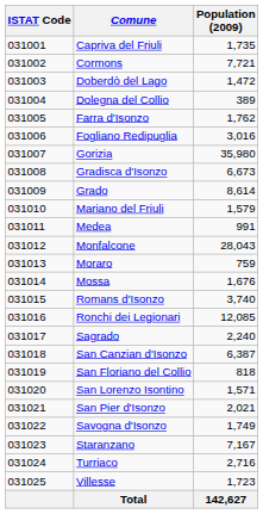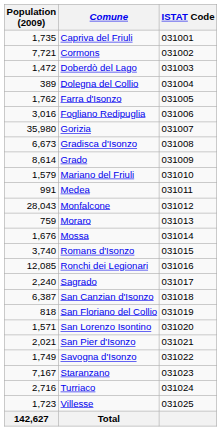 <table class="wikitable sortable">
 <tr>
+<th>Population <br>(2009)</th>
+<th><em><a href='#'>Comune</a></em></th>
 <th><a href='#'>ISTAT</a> Code</th>
-<th><em><a href='#'>Comune</a></em></th>
-<th>Population <br>(2009)</th>
 </tr>
 <tr>
+<td align=right>1,735</td>
+<td><a href='#'>Capriva del Friuli</a></td>
 <td>031001</td>
-<td><a href='#'>Capriva del Friuli</a></td>
-<td align=right>1,735</td>
 </tr>
 <tr>
+<td align=right>7,721</td>
+<td><a href='#'>Cormons</a></td>
 <td>031002</td>
-<td><a href='#'>Cormons</a></td>
-<td align=right>7,721</td>
 </tr>
 <tr>
+<td align=right>1,472</td>
+<td><a href='#'>Doberdò del Lago</a></td>
 <td>031003</td>
-<td><a href='#'>Doberdò del Lago</a></td>
-<td align=right>1,472</td>
 </tr>
 <tr>
+<td align=right>389</td>
+<td><a href='#'>Dolegna del Collio</a></td>
 <td>031004</td>
-<td><a href='#'>Dolegna del Collio</a></td>
-<td align=right>389</td>
 </tr>
 <tr>
+<td align=right>1,762</td>
+<td><a href='#'>Farra d'Isonzo</a></td>
 <td>031005</td>
-<td><a href='#'>Farra d'Isonzo</a></td>
-<td align=right>1,762</td>
 </tr>
 <tr>
+<td align=right>3,016</td>
+<td><a href='#'>Fogliano Redipuglia</a></td>
 <td>031006</td>
-<td><a href='#'>Fogliano Redipuglia</a></td>
-<td align=right>3,016</td>
 </tr>
 <tr>
+<td align=right>35,980</td>
+<td><a href='#'>Gorizia</a></td>
 <td>031007</td>
-<td><a href='#'>Gorizia</a></td>
-<td align=right>35,980</td>
 </tr>
 <tr>
+<td align=right>6,673</td>
+<td><a href='#'>Gradisca d'Isonzo</a></td>
 <td>031008</td>
-<td><a href='#'>Gradisca d'Isonzo</a></td>
-<td align=right>6,673</td>
 </tr>
 <tr>
+<td align=right>8,614</td>
+<td><a href='#'>Grado</a></td>
 <td>031009</td>
-<td><a href='#'>Grado</a></td>
-<td align=right>8,614</td>
 </tr>
 <tr>
+<td align=right>1,579</td>
+<td><a href='#'>Mariano del Friuli</a></td>
 <td>031010</td>
-<td><a href='#'>Mariano del Friuli</a></td>
-<td align=right>1,579</td>
 </tr>
 <tr>
+<td align=right>991</td>
+<td><a href='#'>Medea</a></td>
 <td>031011</td>
-<td><a href='#'>Medea</a></td>
-<td align=right>991</td>
 </tr>
 <tr>
+<td align=right>28,043</td>
+<td><a href='#'>Monfalcone</a></td>
 <td>031012</td>
-<td><a href='#'>Monfalcone</a></td>
-<td align=right>28,043</td>
 </tr>
 <tr>
+<td align=right>759</td>
+<td><a href='#'>Moraro</a></td>
 <td>031013</td>
-<td><a href='#'>Moraro</a></td>
-<td align=right>759</td>
 </tr>
 <tr>
+<td align=right>1,676</td>
+<td><a href='#'>Mossa</a></td>
 <td>031014</td>
-<td><a href='#'>Mossa</a></td>
-<td align=right>1,676</td>
 </tr>
 <tr>
+<td align=right>3,740</td>
+<td><a href='#'>Romans d'Isonzo</a></td>
 <td>031015</td>
-<td><a href='#'>Romans d'Isonzo</a></td>
-<td align=right>3,740</td>
 </tr>
 <tr>
+<td align=right>12,085</td>
+<td><a href='#'>Ronchi dei Legionari</a></td>
 <td>031016</td>
-<td><a href='#'>Ronchi dei Legionari</a></td>
-<td align=right>12,085</td>
 </tr>
 <tr>
+<td align=right>2,240</td>
+<td><a href='#'>Sagrado</a></td>
 <td>031017</td>
-<td><a href='#'>Sagrado</a></td>
-<td align=right>2,240</td>
 </tr>
 <tr>
+<td align=right>6,387</td>
+<td><a href='#'>San Canzian d'Isonzo</a></td>
 <td>031018</td>
-<td><a href='#'>San Canzian d'Isonzo</a></td>
-<td align=right>6,387</td>
 </tr>
 <tr>
+<td align=right>818</td>
+<td><a href='#'>San Floriano del Collio</a></td>
 <td>031019</td>
-<td><a href='#'>San Floriano del Collio</a></td>
-<td align=right>818</td>
 </tr>
 <tr>
+<td align=right>1,571</td>
+<td><a href='#'>San Lorenzo Isontino</a></td>
 <td>031020</td>
-<td><a href='#'>San Lorenzo Isontino</a></td>
-<td align=right>1,571</td>
 </tr>
 <tr>
+<td align=right>2,021</td>
+<td><a href='#'>San Pier d'Isonzo</a></td>
 <td>031021</td>
-<td><a href='#'>San Pier d'Isonzo</a></td>
-<td align=right>2,021</td>
 </tr>
 <tr>
+<td align=right>1,749</td>
+<td><a href='#'>Savogna d'Isonzo</a></td>
 <td>031022</td>
-<td><a href='#'>Savogna d'Isonzo</a></td>
-<td align=right>1,749</td>
 </tr>
 <tr>
+<td align=right>7,167</td>
+<td><a href='#'>Staranzano</a></td>
 <td>031023</td>
-<td><a href='#'>Staranzano</a></td>
-<td align=right>7,167</td>
 </tr>
 <tr>
+<td align=right>2,716</td>
+<td><a href='#'>Turriaco</a></td>
 <td>031024</td>
-<td><a href='#'>Turriaco</a></td>
-<td align=right>2,716</td>
 </tr>
 <tr>
+<td align=right>1,723</td>
+<td><a href='#'>Villesse</a></td>
 <td>031025</td>
-<td><a href='#'>Villesse</a></td>
-<td align=right>1,723</td>
 </tr>
 <tr>
+<th>142,627</th>
+<th>Total</th>
 <th></th>
-<th>Total</th>
-<th>142,627</th>
 </tr>
 </table>
